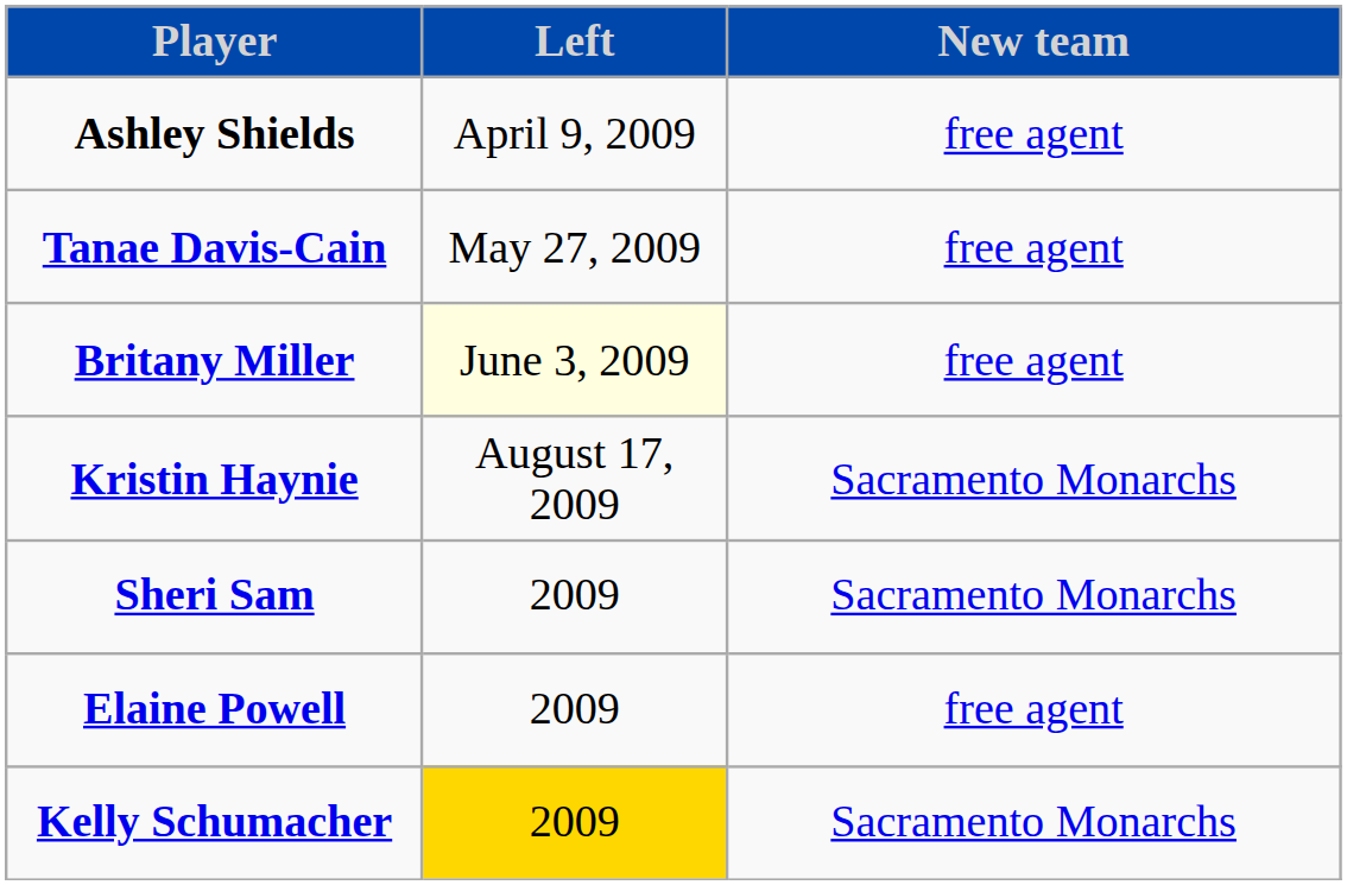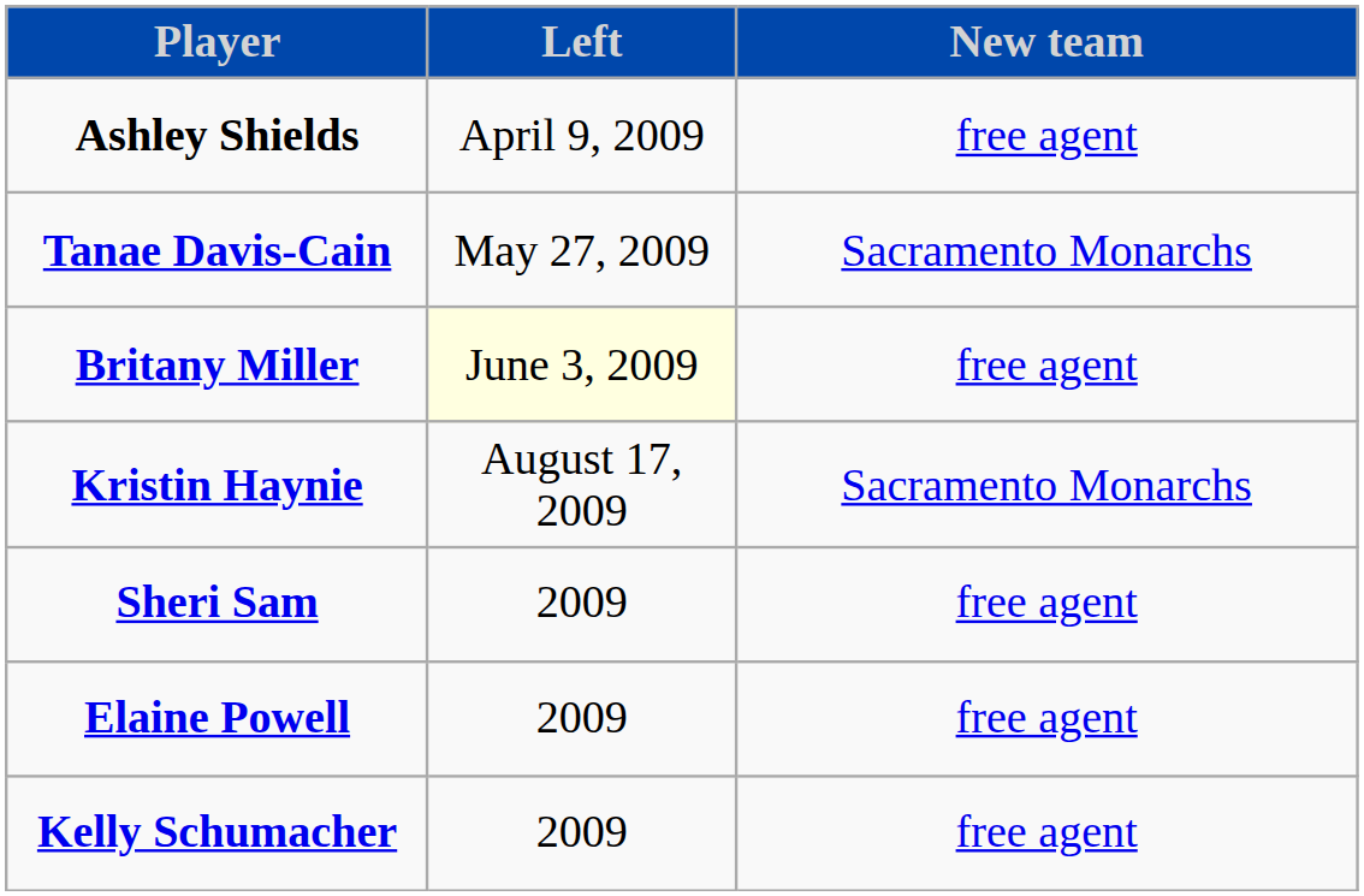 <table class="wikitable" style="text-align: center">
 <tr align="center"  bgcolor="#dddddd">
 <td style="background:#0047AB;color:#D3D3D3; width:140px"><strong>Player</strong></td>
 <td style="background:#0047AB;color:#D3D3D3; width:100px"><strong>Left</strong></td>
 <td style="background:#0047AB;color:#D3D3D3; width:210px"><strong>New team</strong></td>
 </tr>
 <tr style="height:40px">
 <td><strong>Ashley Shields</strong></td>
 <td>April 9, 2009</td>
 <td><a href='#'>free agent</a></td>
 </tr>
 <tr style="height:40px">
 <td><strong><a href='#'>Tanae Davis-Cain</a></strong></td>
 <td>May 27, 2009</td>
-<td><a href='#'>free agent</a></td>
+<td><a href='#'>Sacramento Monarchs</a></td>
 </tr>
 <tr style="height:40px">
 <td><strong><a href='#'>Britany Miller</a></strong></td>
 <td style="background: lightyellow;">June 3, 2009</td>
 <td><a href='#'>free agent</a></td>
 </tr>
 <tr style="height:40px">
 <td><strong><a href='#'>Kristin Haynie</a></strong></td>
 <td>August 17, 2009</td>
 <td><a href='#'>Sacramento Monarchs</a></td>
 </tr>
 <tr style="height:40px">
 <td><strong><a href='#'>Sheri Sam</a></strong></td>
 <td>2009</td>
-<td><a href='#'>Sacramento Monarchs</a></td>
+<td><a href='#'>free agent</a></td>
 </tr>
 <tr style="height:40px">
 <td><strong><a href='#'>Elaine Powell</a></strong></td>
 <td>2009</td>
 <td><a href='#'>free agent</a></td>
 </tr>
 <tr style="height:40px">
 <td><strong><a href='#'>Kelly Schumacher</a></strong></td>
-<td style="background: gold;">2009</td>
-<td><a href='#'>Sacramento Monarchs</a></td>
+<td>2009</td>
+<td><a href='#'>free agent</a></td>
 </tr>
 </table>
